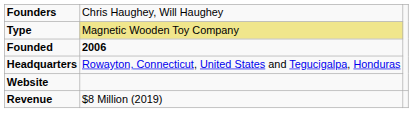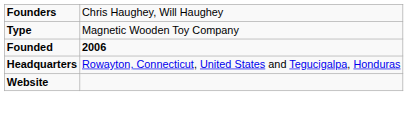 <table class="wikitable">
 <tr>
 <td><strong>Founders</strong></td>
 <td>Chris Haughey, Will Haughey</td>
 </tr>
 <tr>
 <td><strong>Type</strong></td>
-<td style="background: khaki;">Magnetic Wooden Toy Company</td>
+<td>Magnetic Wooden Toy Company</td>
 </tr>
 <tr>
 <td><strong>Founded</strong></td>
 <td><strong>2006</strong></td>
 </tr>
 <tr>
 <td><strong>Headquarters</strong></td>
 <td><a href='#'>Rowayton, Connecticut</a>, <a href='#'>United States</a> and <a href='#'>Tegucigalpa</a>, <a href='#'>Honduras</a></td>
 </tr>
 <tr>
 <td><strong>Website</strong></td>
 <td></td>
 </tr>
-<tr>
-<td><strong>Revenue</strong></td>
-<td>$8 Million (2019)</td>
-<td></td>
-</tr>
 </table>
